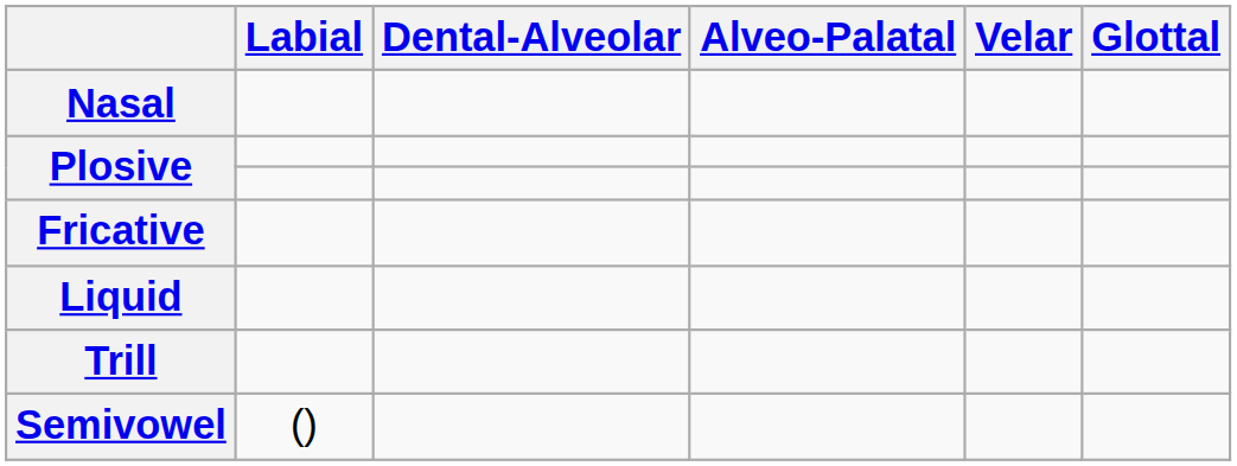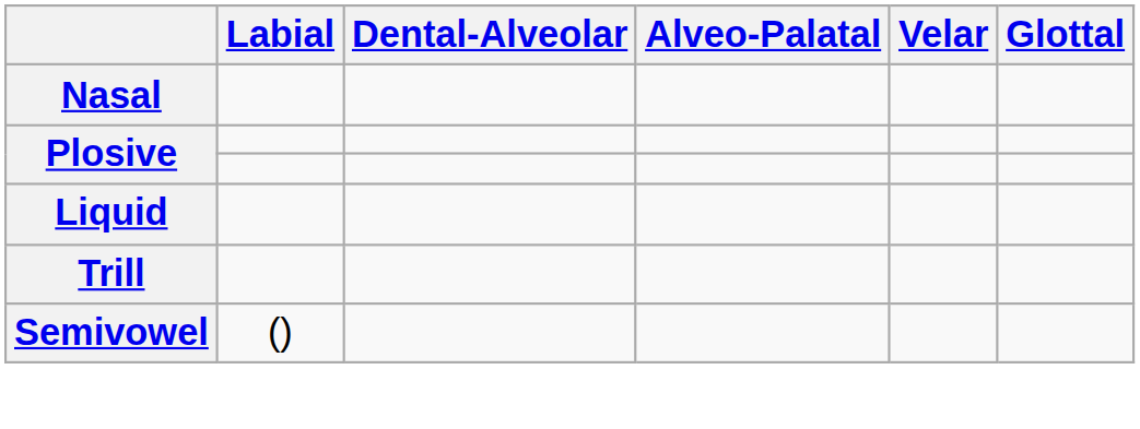 <table class="wikitable" style="text-align:center;">
 <tr>
 <th></th>
 <th><a href='#'>Labial</a></th>
 <th><a href='#'>Dental-Alveolar</a></th>
 <th><a href='#'>Alveo-Palatal</a></th>
 <th><a href='#'>Velar</a></th>
 <th><a href='#'>Glottal</a></th>
 </tr>
 <tr>
 <th><a href='#'>Nasal</a></th>
 <td></td>
 <td> </td>
 <td> </td>
 <td> </td>
 <td></td>
 </tr>
 <tr>
 <th rowspan="2"><a href='#'>Plosive</a></th>
 <td></td>
 <td> </td>
 <td> </td>
 <td></td>
 <td> </td>
 </tr>
 <tr>
 <td></td>
 <td></td>
 <td> </td>
 <td></td>
 <td></td>
 </tr>
 <tr>
-<th><a href='#'>Fricative</a></th>
-<td> </td>
-<td> </td>
-<td></td>
-<td></td>
-<td></td>
-</tr>
-<tr>
 <th><a href='#'>Liquid</a></th>
 <td></td>
 <td> </td>
 <td></td>
 <td></td>
 <td></td>
 </tr>
 <tr>
 <th><a href='#'>Trill</a></th>
 <td></td>
 <td> </td>
 <td></td>
 <td></td>
 <td></td>
 </tr>
 <tr>
 <th><a href='#'>Semivowel</a></th>
 <td>()</td>
 <td></td>
 <td></td>
 <td> </td>
 <td></td>
 </tr>
 </table>
